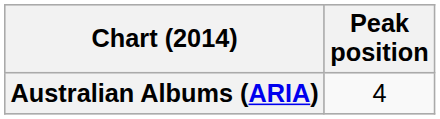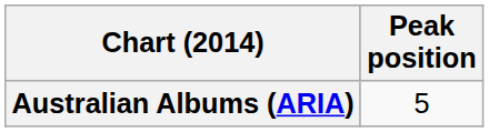 <table class="wikitable plainrowheaders" style="text-align:center">
 <tr>
 <th scope="col">Chart (2014)</th>
 <th scope="col">Peak<br>position</th>
 </tr>
 <tr>
 <th scope="row">Australian Albums (<a href='#'>ARIA</a>)</th>
-<td>4</td>
+<td>5</td>
 </tr>
 </table>
